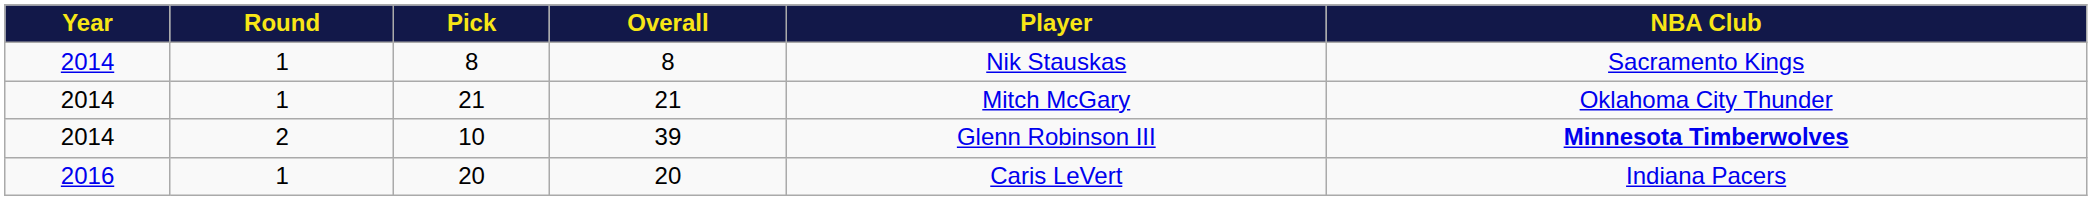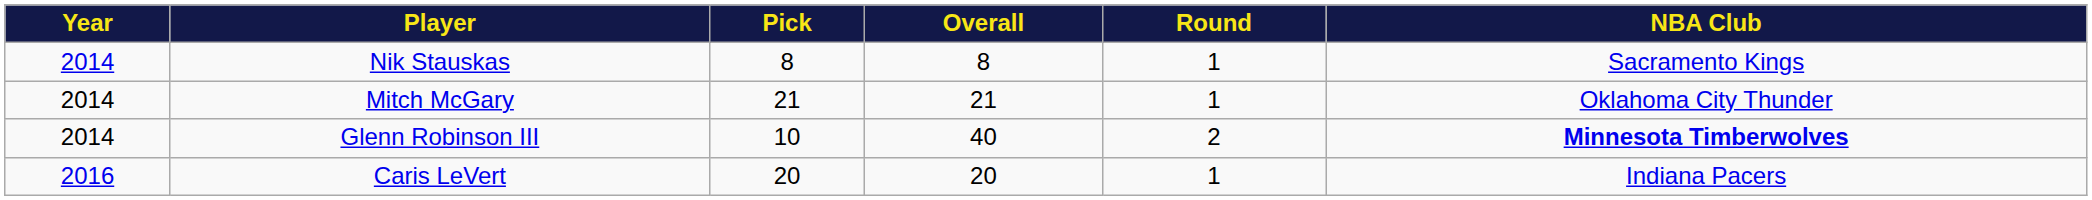 <table class="wikitable" width="70%">
 <tr align="center"  style="background:#121849;color:#F8E616;">
 <td><strong>Year</strong></td>
-<td><strong>Round</strong></td>
+<td><strong>Player</strong></td>
 <td><strong>Pick</strong></td>
 <td><strong>Overall</strong></td>
-<td><strong>Player</strong></td>
+<td><strong>Round</strong></td>
 <td><strong>NBA Club</strong></td>
 </tr>
 <tr align="center" bgcolor="">
 <td><a href='#'>2014</a></td>
-<td>1</td>
+<td><a href='#'>Nik Stauskas</a></td>
 <td>8</td>
 <td>8</td>
-<td><a href='#'>Nik Stauskas</a></td>
+<td>1</td>
 <td><a href='#'>Sacramento Kings</a></td>
 </tr>
 <tr align="center" bgcolor="">
 <td>2014</td>
-<td>1</td>
+<td><a href='#'>Mitch McGary</a></td>
 <td>21</td>
 <td>21</td>
-<td><a href='#'>Mitch McGary</a></td>
+<td>1</td>
 <td><a href='#'>Oklahoma City Thunder</a></td>
 </tr>
 <tr align="center" bgcolor="">
 <td>2014</td>
+<td><a href='#'>Glenn Robinson III</a></td>
+<td>10</td>
+<td>40</td>
 <td>2</td>
-<td>10</td>
-<td>39</td>
-<td><a href='#'>Glenn Robinson III</a></td>
 <td><strong><a href='#'>Minnesota Timberwolves</a></strong></td>
 </tr>
 <tr align="center" bgcolor="">
 <td><a href='#'>2016</a></td>
-<td>1</td>
+<td><a href='#'>Caris LeVert</a></td>
 <td>20</td>
 <td>20</td>
-<td><a href='#'>Caris LeVert</a></td>
+<td>1</td>
 <td><a href='#'>Indiana Pacers</a></td>
 </tr>
 </table>
